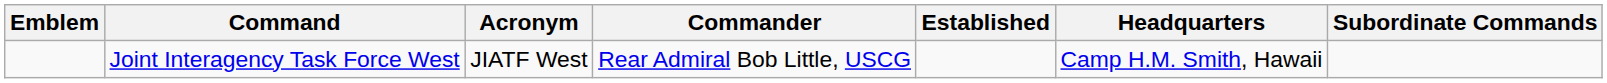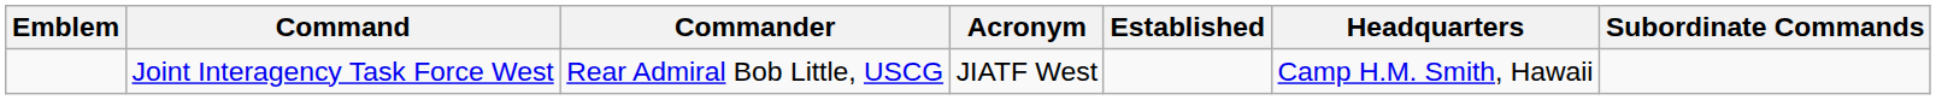 <table class="wikitable">
 <tr>
 <th>Emblem</th>
 <th>Command</th>
+<th>Commander</th>
 <th>Acronym</th>
-<th>Commander</th>
 <th>Established</th>
 <th>Headquarters</th>
 <th>Subordinate Commands</th>
 </tr>
 <tr>
 <td></td>
 <td><a href='#'>Joint Interagency Task Force West</a></td>
+<td><a href='#'>Rear Admiral</a> Bob Little, <a href='#'>USCG</a></td>
 <td>JIATF West</td>
-<td><a href='#'>Rear Admiral</a> Bob Little, <a href='#'>USCG</a></td>
 <td></td>
 <td><a href='#'>Camp H.M. Smith</a>, Hawaii</td>
 <td></td>
 </tr>
 </table>
